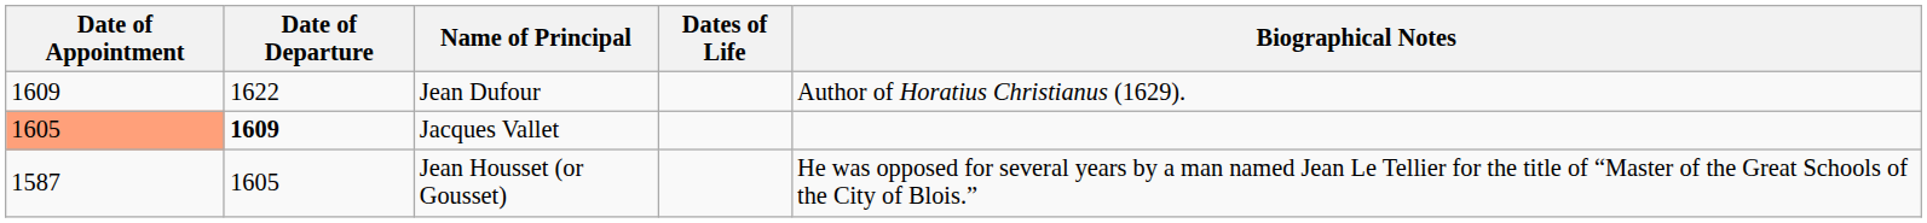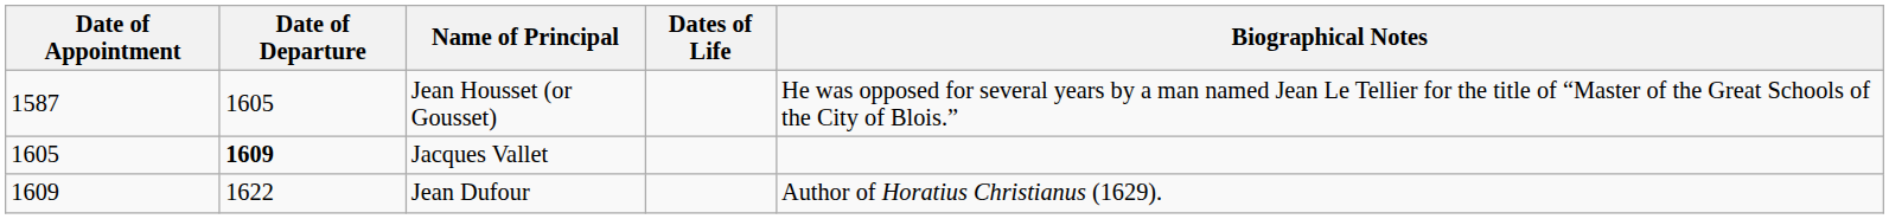 <table class="wikitable alternance centre">
 <tr>
 <th scope="col">Date of Appointment</th>
 <th scope="col">Date of Departure</th>
 <th scope="col">Name of Principal</th>
 <th scope="col">Dates of Life</th>
 <th scope="col">Biographical Notes</th>
 </tr>
 <tr>
+<td>1587</td>
+<td>1605</td>
+<td>Jean Housset (or Gousset)</td>
+<td></td>
+<td>He was opposed for several years by a man named Jean Le Tellier for the title of “Master of the Great Schools of the City of Blois.”</td>
+</tr>
+<tr>
+<td>1605</td>
+<td><strong>1609</strong></td>
+<td>Jacques Vallet</td>
+<td></td>
+<td></td>
+</tr>
+<tr>
 <td>1609</td>
 <td>1622</td>
 <td>Jean Dufour</td>
 <td></td>
 <td>Author of <em>Horatius Christianus</em> (1629).</td>
 </tr>
-<tr>
-<td style="background: lightsalmon;">1605</td>
-<td><strong>1609</strong></td>
-<td>Jacques Vallet</td>
-<td></td>
-<td></td>
-</tr>
-<tr>
-<td>1587</td>
-<td>1605</td>
-<td>Jean Housset (or Gousset)</td>
-<td></td>
-<td>He was opposed for several years by a man named Jean Le Tellier for the title of “Master of the Great Schools of the City of Blois.”</td>
-</tr>
 </table>
